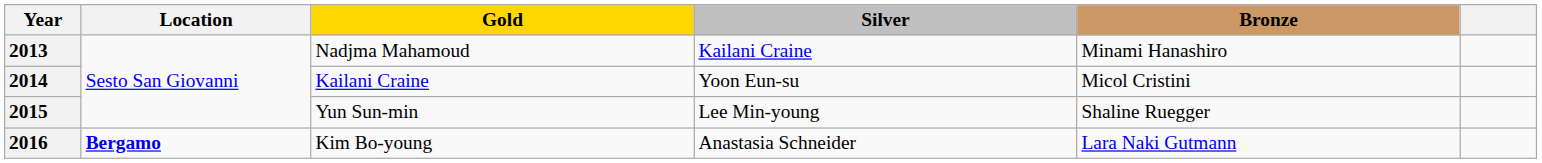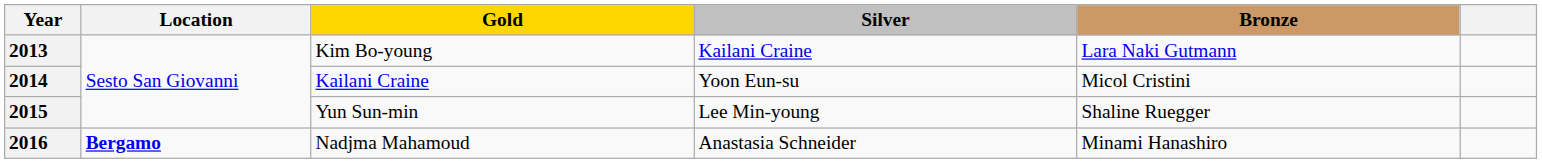 <table class="wikitable unsortable" style="text-align:left; width:80%">
 <tr>
 <th scope="col" style="text-align:center; width:5%">Year</th>
 <th scope="col" style="text-align:center; width:15%">Location</th>
 <th scope="col" style="text-align:center; width:25%; background:gold">Gold</th>
 <th scope="col" style="text-align:center; width:25%; background:silver">Silver</th>
 <th scope="col" style="text-align:center; width:25%; background:#c96">Bronze</th>
 <th scope="col" style="text-align:center; width:5%"></th>
 </tr>
 <tr>
 <th scope="row" style="text-align:left">2013</th>
 <td rowspan="3"><a href='#'>Sesto San Giovanni</a></td>
-<td> Nadjma Mahamoud</td>
+<td> Kim Bo-young</td>
 <td> <a href='#'>Kailani Craine</a></td>
-<td> Minami Hanashiro</td>
+<td> <a href='#'>Lara Naki Gutmann</a></td>
 <td></td>
 </tr>
 <tr>
 <th scope="row" style="text-align:left">2014</th>
 <td> <a href='#'>Kailani Craine</a></td>
 <td> Yoon Eun-su</td>
 <td> Micol Cristini</td>
 <td></td>
 </tr>
 <tr>
 <th scope="row" style="text-align:left">2015</th>
 <td> Yun Sun-min</td>
 <td> Lee Min-young</td>
 <td> Shaline Ruegger</td>
 <td></td>
 </tr>
 <tr>
 <th scope="row" style="text-align:left">2016</th>
 <td><strong><a href='#'>Bergamo</a></strong></td>
-<td> Kim Bo-young</td>
+<td> Nadjma Mahamoud</td>
 <td> Anastasia Schneider</td>
-<td> <a href='#'>Lara Naki Gutmann</a></td>
+<td> Minami Hanashiro</td>
 <td></td>
 </tr>
 </table>
